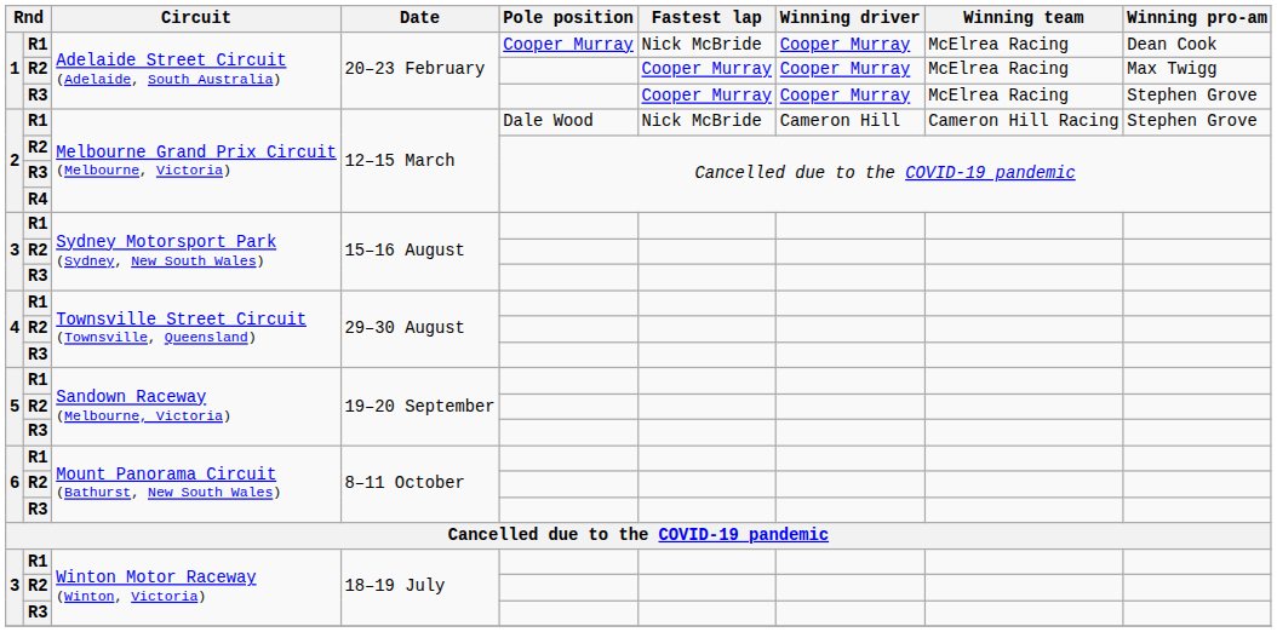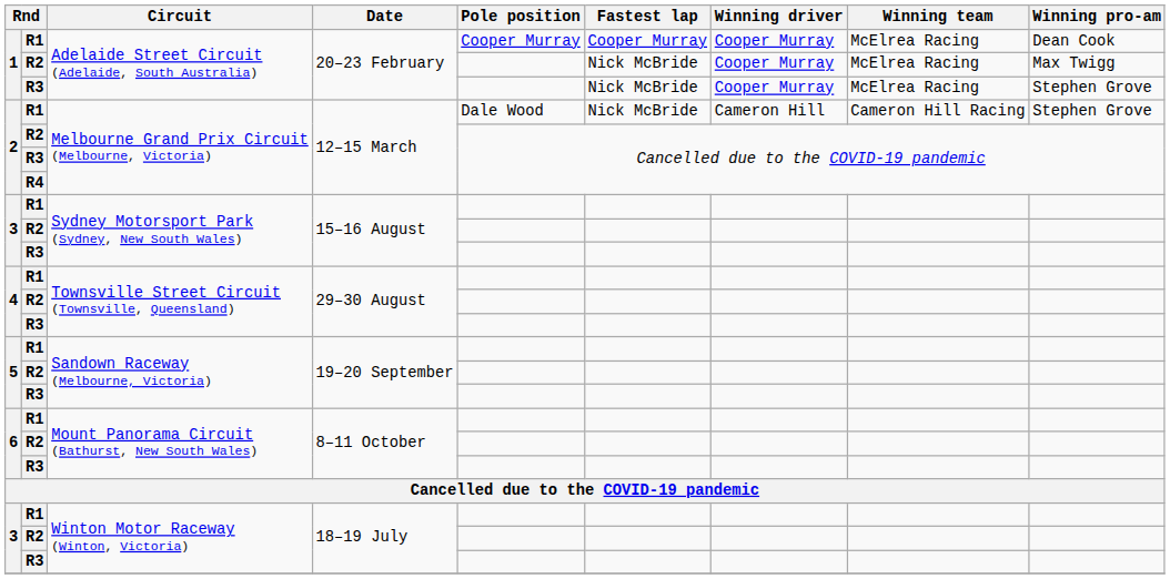 <table class="wikitable" style="font-size: 87%;">
 <tr>
 <th colspan="2">Rnd</th>
 <th>Circuit</th>
 <th>Date</th>
 <th>Pole position</th>
 <th>Fastest lap</th>
 <th>Winning driver</th>
 <th>Winning team</th>
 <th>Winning pro-am</th>
 </tr>
 <tr>
 <th rowspan="3">1</th>
 <th>R1</th>
 <td rowspan="3"> <a href='#'>Adelaide Street Circuit</a><br><small>(<a href='#'>Adelaide</a>, <a href='#'>South Australia</a>)</small></td>
 <td rowspan="3">20–23 February</td>
 <td> <a href='#'>Cooper Murray</a></td>
-<td> Nick McBride</td>
+<td> <a href='#'>Cooper Murray</a></td>
 <td> <a href='#'>Cooper Murray</a></td>
 <td>McElrea Racing</td>
 <td> Dean Cook</td>
 </tr>
 <tr>
 <th>R2</th>
 <td></td>
-<td> <a href='#'>Cooper Murray</a></td>
+<td> Nick McBride</td>
 <td> <a href='#'>Cooper Murray</a></td>
 <td>McElrea Racing</td>
 <td> Max Twigg</td>
 </tr>
 <tr>
 <th>R3</th>
 <td></td>
-<td> <a href='#'>Cooper Murray</a></td>
+<td> Nick McBride</td>
 <td> <a href='#'>Cooper Murray</a></td>
 <td>McElrea Racing</td>
 <td> Stephen Grove</td>
 </tr>
 <tr>
 <th rowspan="4">2</th>
 <th>R1</th>
 <td rowspan="4"> <a href='#'>Melbourne Grand Prix Circuit</a><br><small>(<a href='#'>Melbourne</a>, <a href='#'>Victoria</a>)</small></td>
 <td rowspan="4">12–15 March</td>
 <td> Dale Wood</td>
 <td> Nick McBride</td>
 <td> Cameron Hill</td>
 <td>Cameron Hill Racing</td>
 <td> Stephen Grove</td>
 </tr>
 <tr>
 <th>R2</th>
 <td rowspan=3 colspan=6 align="center"><em>Cancelled due to the <a href='#'>COVID-19 pandemic</a></em></td>
 </tr>
 <tr>
 <th>R3</th>
 </tr>
 <tr>
 <th>R4</th>
 </tr>
 <tr>
 <th rowspan="3">3</th>
 <th>R1</th>
 <td rowspan="3"> <a href='#'>Sydney Motorsport Park</a><br><small>(<a href='#'>Sydney</a>, <a href='#'>New South Wales</a>)</small></td>
 <td rowspan="3">15–16 August</td>
 <td></td>
 <td></td>
 <td></td>
 <td></td>
 <td></td>
 </tr>
 <tr>
 <th>R2</th>
 <td></td>
 <td></td>
 <td></td>
 <td></td>
 <td></td>
 </tr>
 <tr>
 <th>R3</th>
 <td></td>
 <td></td>
 <td></td>
 <td></td>
 <td></td>
 </tr>
 <tr>
 <th rowspan="3">4</th>
 <th>R1</th>
 <td rowspan="3"> <a href='#'>Townsville Street Circuit</a><br><small>(<a href='#'>Townsville</a>, <a href='#'>Queensland</a>)</small></td>
 <td rowspan="3">29–30 August</td>
 <td></td>
 <td></td>
 <td></td>
 <td></td>
 <td></td>
 </tr>
 <tr>
 <th>R2</th>
 <td></td>
 <td></td>
 <td></td>
 <td></td>
 <td></td>
 </tr>
 <tr>
 <th>R3</th>
 <td></td>
 <td></td>
 <td></td>
 <td></td>
 <td></td>
 </tr>
 <tr>
 <th rowspan="3">5</th>
 <th>R1</th>
 <td rowspan="3"> <a href='#'>Sandown Raceway</a><br><small>(<a href='#'>Melbourne, Victoria</a>)</small></td>
 <td rowspan="3">19–20 September</td>
 <td></td>
 <td></td>
 <td></td>
 <td></td>
 <td></td>
 </tr>
 <tr>
 <th>R2</th>
 <td></td>
 <td></td>
 <td></td>
 <td></td>
 <td></td>
 </tr>
 <tr>
 <th>R3</th>
 <td></td>
 <td></td>
 <td></td>
 <td></td>
 <td></td>
 </tr>
 <tr>
 <th rowspan="3">6</th>
 <th>R1</th>
 <td rowspan="3"> <a href='#'>Mount Panorama Circuit</a><br><small>(<a href='#'>Bathurst</a>, <a href='#'>New South Wales</a>)</small></td>
 <td rowspan="3">8–11 October</td>
 <td></td>
 <td></td>
 <td></td>
 <td></td>
 <td></td>
 </tr>
 <tr>
 <th>R2</th>
 <td></td>
 <td></td>
 <td></td>
 <td></td>
 <td></td>
 </tr>
 <tr>
 <th>R3</th>
 <td></td>
 <td></td>
 <td></td>
 <td></td>
 <td></td>
 </tr>
 <tr>
 <th colspan="9">Cancelled due to the <a href='#'>COVID-19 pandemic</a></th>
 </tr>
 <tr>
 <th rowspan="3">3</th>
 <th>R1</th>
 <td rowspan="3"> <a href='#'>Winton Motor Raceway  </a><br><small>(<a href='#'>Winton</a>, <a href='#'>Victoria</a>)</small></td>
 <td rowspan="3">18–19 July</td>
 <td></td>
 <td></td>
 <td></td>
 <td></td>
 <td></td>
 </tr>
 <tr>
 <th>R2</th>
 <td></td>
 <td></td>
 <td></td>
 <td></td>
 <td></td>
 </tr>
 <tr>
 <th>R3</th>
 <td></td>
 <td></td>
 <td></td>
 <td></td>
 <td></td>
 </tr>
 <tr>
 </tr>
 </table>
